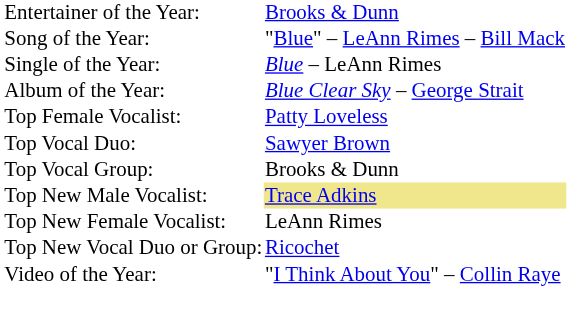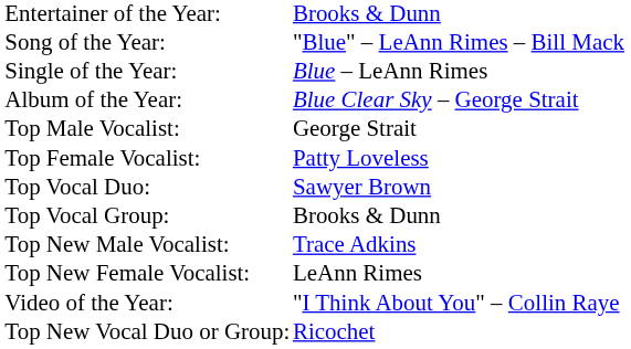 <table cellspacing="0" border="0" cellpadding="1">
 <tr>
 <td>Entertainer of the Year:</td>
 <td><a href='#'>Brooks & Dunn</a></td>
 </tr>
 <tr>
 <td>Song of the Year:</td>
 <td>"<a href='#'>Blue</a>" – <a href='#'>LeAnn Rimes</a> – <a href='#'>Bill Mack</a></td>
 </tr>
 <tr>
 <td>Single of the Year:</td>
 <td><em><a href='#'>Blue</a></em> – LeAnn Rimes</td>
 </tr>
 <tr>
 <td>Album of the Year:</td>
 <td><em><a href='#'>Blue Clear Sky</a></em> – <a href='#'>George Strait</a></td>
 </tr>
 <tr>
+<td>Top Male Vocalist:</td>
+<td>George Strait</td>
+</tr>
+<tr>
 <td>Top Female Vocalist:</td>
 <td><a href='#'>Patty Loveless</a></td>
 </tr>
 <tr>
 <td>Top Vocal Duo:</td>
 <td><a href='#'>Sawyer Brown</a></td>
 </tr>
 <tr>
 <td>Top Vocal Group:</td>
 <td>Brooks & Dunn</td>
 </tr>
 <tr>
 <td>Top New Male Vocalist:</td>
-<td style="background: khaki;"><a href='#'>Trace Adkins</a></td>
+<td><a href='#'>Trace Adkins</a></td>
 </tr>
 <tr>
 <td>Top New Female Vocalist:</td>
 <td>LeAnn Rimes</td>
 </tr>
 <tr>
+<td>Video of the Year:</td>
+<td>"<a href='#'>I Think About You</a>" – <a href='#'>Collin Raye</a></td>
+</tr>
+<tr>
 <td>Top New Vocal Duo or Group:</td>
 <td><a href='#'>Ricochet</a></td>
 </tr>
-<tr>
-<td>Video of the Year:</td>
-<td>"<a href='#'>I Think About You</a>" – <a href='#'>Collin Raye</a></td>
-</tr>
 </table>
